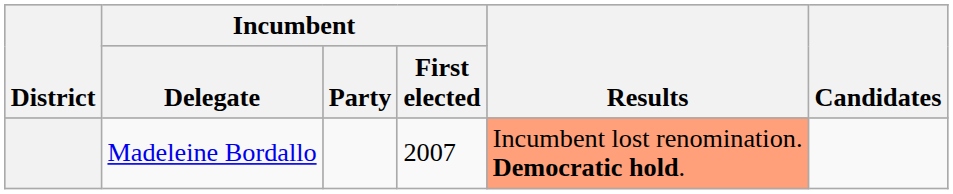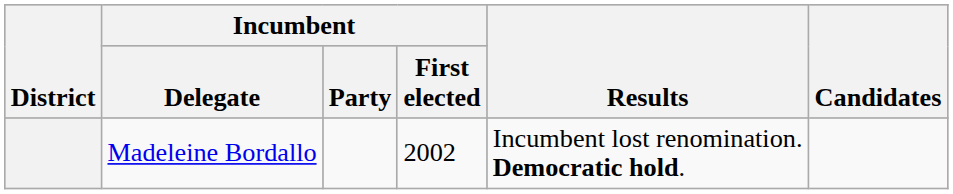 <table class="wikitable sortable">
 <tr valign=bottom>
 <th rowspan=2>District</th>
 <th colspan=3>Incumbent</th>
 <th rowspan=2>Results</th>
 <th rowspan=2 class="unsortable">Candidates</th>
 </tr>
 <tr valign=bottom>
 <th>Delegate</th>
 <th>Party</th>
 <th>First<br>elected</th>
 </tr>
 <tr>
 <th></th>
 <td><a href='#'>Madeleine Bordallo</a></td>
 <td></td>
-<td>2007</td>
-<td style="background: lightsalmon;">Incumbent lost renomination.<br><strong>Democratic hold</strong>.</td>
+<td>2002</td>
+<td>Incumbent lost renomination.<br><strong>Democratic hold</strong>.</td>
 <td nowrap></td>
 </tr>
 </table>
